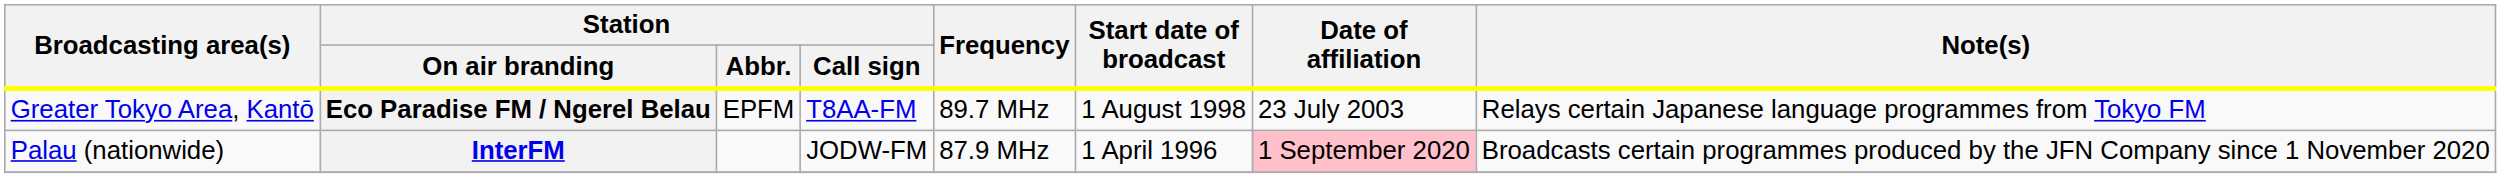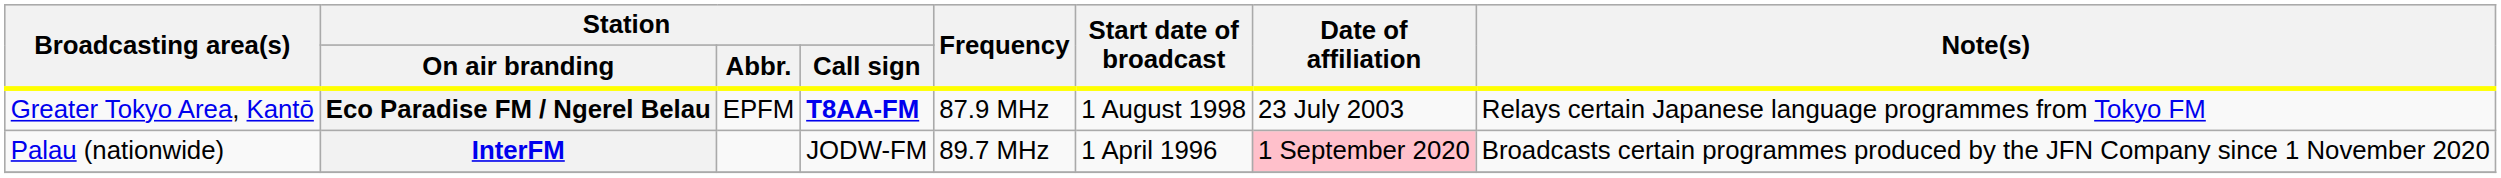 <table class="wikitable sortable">
 <tr>
 <th rowspan="2" style="border-bottom:3px solid yellow;">Broadcasting area(s)</th>
 <th colspan="3">Station</th>
 <th rowspan="2" style="border-bottom:3px solid yellow;">Frequency</th>
 <th rowspan="2" style="border-bottom:3px solid yellow;">Start date of<br>broadcast</th>
 <th rowspan="2" style="border-bottom:3px solid yellow;">Date of<br>affiliation</th>
 <th rowspan="2" style="border-bottom:3px solid yellow;">Note(s)</th>
 </tr>
 <tr>
 <th style="border-bottom:3px solid yellow;">On air branding</th>
 <th style="border-bottom:3px solid yellow;">Abbr.</th>
 <th style="border-bottom:3px solid yellow;">Call sign</th>
 </tr>
 <tr>
 <td><a href='#'>Greater Tokyo Area</a>, <a href='#'>Kantō</a></td>
 <th>Eco Paradise FM / Ngerel Belau</th>
 <td>EPFM</td>
-<td><a href='#'>T8AA-FM</a></td>
-<td>89.7 MHz</td>
+<td><strong><a href='#'>T8AA-FM</a></strong></td>
+<td>87.9 MHz</td>
 <td>1 August 1998</td>
 <td>23 July 2003</td>
 <td>Relays certain Japanese language programmes from <a href='#'>Tokyo FM</a></td>
 </tr>
 <tr>
 <td><a href='#'>Palau</a> (nationwide)</td>
 <th><a href='#'>InterFM</a></th>
 <td></td>
 <td>JODW-FM</td>
-<td>87.9 MHz</td>
+<td>89.7 MHz</td>
 <td>1 April 1996</td>
 <td style="background: pink;">1 September 2020</td>
 <td>Broadcasts certain programmes produced by the JFN Company since 1 November 2020</td>
 </tr>
 <tr>
 </tr>
 </table>
